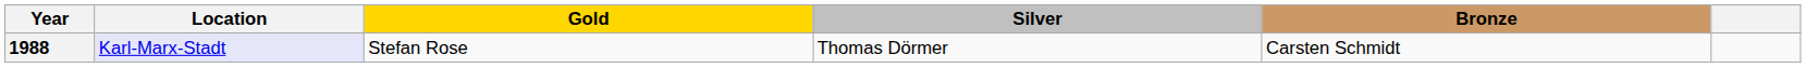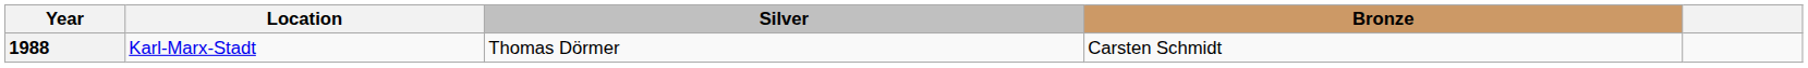 <table class="wikitable unsortable" style="text-align:left; width:80%">
 <tr>
 <th scope="col" style="text-align:center; width:5%">Year</th>
 <th scope="col" style="text-align:center; width:15%">Location</th>
-<th scope="col" style="text-align:center; width:25%; background:gold">Gold</th>
 <th scope="col" style="text-align:center; width:25%; background:silver">Silver</th>
 <th scope="col" style="text-align:center; width:25%; background:#c96">Bronze</th>
 <th scope="col" style="text-align:center; width:5%"></th>
 </tr>
 <tr>
 <th scope="row" style="text-align:left">1988</th>
-<td style="background: lavender;"><a href='#'>Karl-Marx-Stadt</a></td>
-<td>Stefan Rose</td>
+<td><a href='#'>Karl-Marx-Stadt</a></td>
 <td>Thomas Dörmer</td>
 <td>Carsten Schmidt</td>
 <td></td>
 </tr>
 </table>
